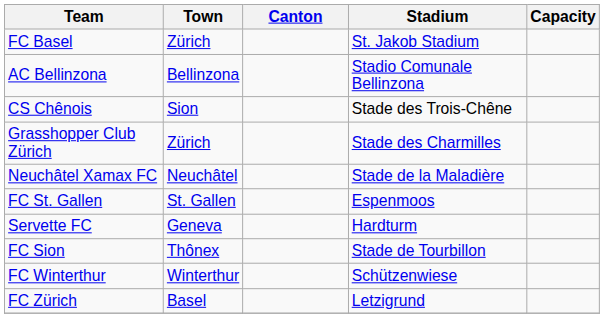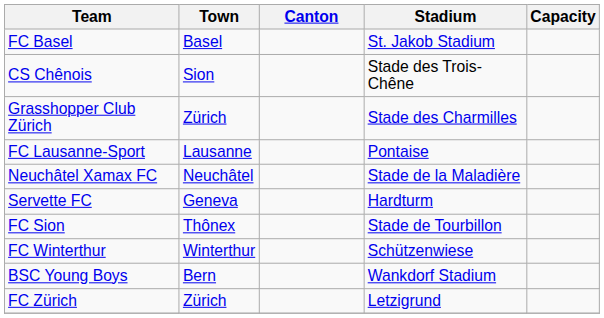 <table class="wikitable sortable" style="text-align: left;">
 <tr>
 <th>Team</th>
 <th>Town</th>
 <th width="100"><a href='#'>Canton</a></th>
 <th>Stadium</th>
 <th>Capacity</th>
 </tr>
 <tr>
 <td><a href='#'>FC Basel</a></td>
-<td><a href='#'>Zürich</a></td>
+<td><a href='#'>Basel</a></td>
 <td></td>
 <td><a href='#'>St. Jakob Stadium</a></td>
-<td></td>
-</tr>
-<tr>
-<td><a href='#'>AC Bellinzona</a></td>
-<td><a href='#'>Bellinzona</a></td>
-<td></td>
-<td><a href='#'>Stadio Comunale Bellinzona</a></td>
 <td></td>
 </tr>
 <tr>
 <td><a href='#'>CS Chênois</a></td>
 <td><a href='#'>Sion</a></td>
 <td></td>
 <td>Stade des Trois-Chêne</td>
 <td></td>
 </tr>
 <tr>
 <td><a href='#'>Grasshopper Club Zürich</a></td>
 <td><a href='#'>Zürich</a></td>
 <td></td>
 <td><a href='#'>Stade des Charmilles</a></td>
 <td></td>
 </tr>
 <tr>
+<td><a href='#'>FC Lausanne-Sport</a></td>
+<td><a href='#'>Lausanne</a></td>
+<td></td>
+<td><a href='#'>Pontaise</a></td>
+<td></td>
+</tr>
+<tr>
 <td><a href='#'>Neuchâtel Xamax FC</a></td>
 <td><a href='#'>Neuchâtel</a></td>
 <td></td>
 <td><a href='#'>Stade de la Maladière</a></td>
-<td></td>
-</tr>
-<tr>
-<td><a href='#'>FC St. Gallen</a></td>
-<td><a href='#'>St. Gallen</a></td>
-<td></td>
-<td><a href='#'>Espenmoos</a></td>
 <td></td>
 </tr>
 <tr>
 <td><a href='#'>Servette FC</a></td>
 <td><a href='#'>Geneva</a></td>
 <td></td>
 <td><a href='#'>Hardturm</a></td>
 <td></td>
 </tr>
 <tr>
 <td><a href='#'>FC Sion</a></td>
 <td><a href='#'>Thônex</a></td>
 <td></td>
 <td><a href='#'>Stade de Tourbillon</a></td>
 <td></td>
 </tr>
 <tr>
 <td><a href='#'>FC Winterthur</a></td>
 <td><a href='#'>Winterthur</a></td>
 <td></td>
 <td><a href='#'>Schützenwiese</a></td>
 <td></td>
 </tr>
 <tr>
+<td><a href='#'>BSC Young Boys</a></td>
+<td><a href='#'>Bern</a></td>
+<td></td>
+<td><a href='#'>Wankdorf Stadium</a></td>
+<td></td>
+</tr>
+<tr>
 <td><a href='#'>FC Zürich</a></td>
-<td><a href='#'>Basel</a></td>
+<td><a href='#'>Zürich</a></td>
 <td></td>
 <td><a href='#'>Letzigrund</a></td>
 <td></td>
 </tr>
 <tr>
 </tr>
 </table>
